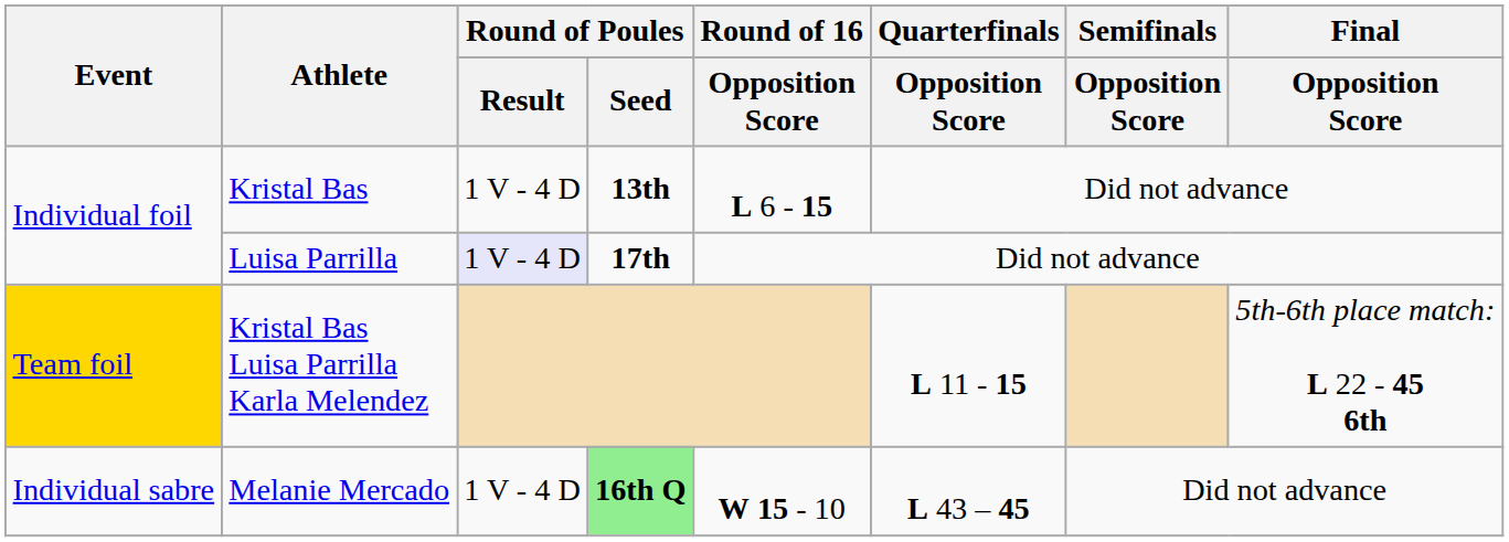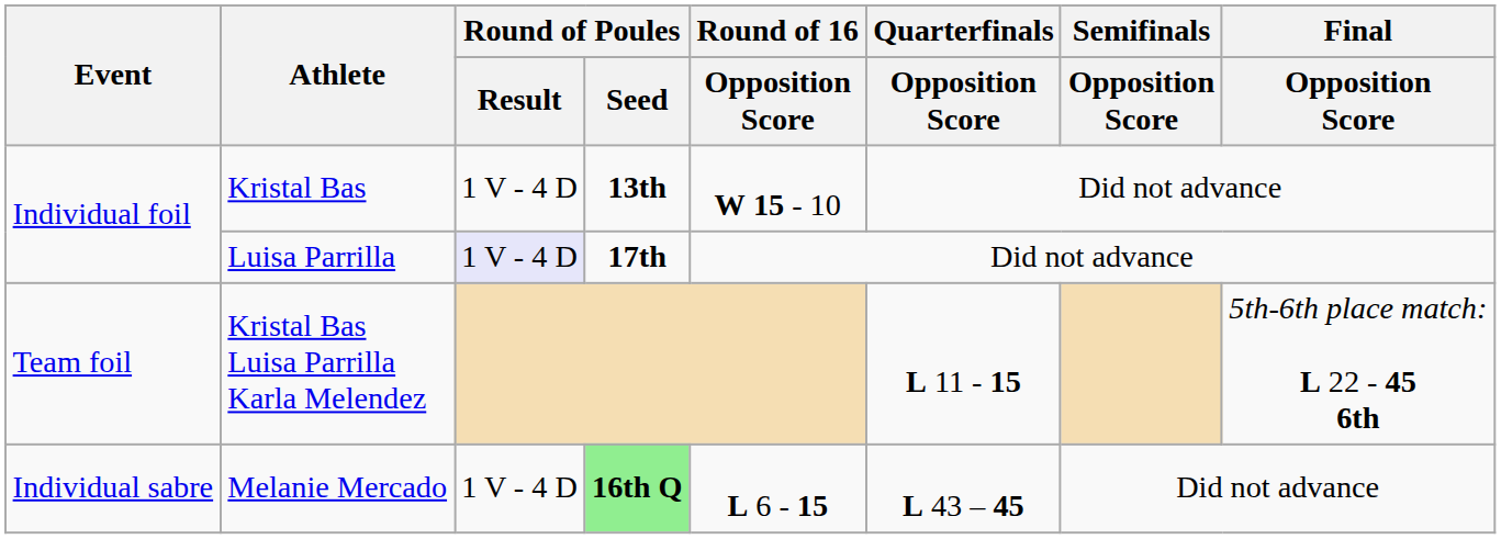 <table class="wikitable" border="1" style="font-size:90%">
 <tr>
 <th rowspan=2>Event</th>
 <th rowspan=2>Athlete</th>
 <th colspan=2>Round of Poules</th>
 <th>Round of 16</th>
 <th>Quarterfinals</th>
 <th>Semifinals</th>
 <th>Final</th>
 </tr>
 <tr>
 <th>Result</th>
 <th>Seed</th>
 <th>Opposition<br>Score</th>
 <th>Opposition<br>Score</th>
 <th>Opposition<br>Score</th>
 <th>Opposition<br>Score</th>
 </tr>
 <tr>
 <td rowspan=2><a href='#'>Individual foil</a></td>
 <td><a href='#'>Kristal Bas</a></td>
 <td align=center>1 V - 4 D</td>
 <td align=center><strong>13th</strong></td>
-<td align=center><br><strong>L</strong> 6 - <strong>15</strong></td>
+<td align=center><br><strong>W</strong> <strong>15</strong> - 10</td>
 <td align=center colspan="7">Did not advance</td>
 </tr>
 <tr>
 <td><a href='#'>Luisa Parrilla</a></td>
 <td align=center style="background: lavender;">1 V - 4 D</td>
 <td align=center><strong>17th</strong></td>
 <td align=center colspan="7">Did not advance</td>
 </tr>
 <tr>
-<td style="background: gold;"><a href='#'>Team foil</a></td>
+<td><a href='#'>Team foil</a></td>
 <td><a href='#'>Kristal Bas</a><br><a href='#'>Luisa Parrilla</a><br><a href='#'>Karla Melendez</a></td>
 <td align=center bgcolor=wheat colspan=3></td>
 <td align=center><br><strong>L</strong> 11 - <strong>15</strong></td>
 <td align=center bgcolor=wheat></td>
 <td align=center><em>5th-6th place match:</em><br><br><strong>L</strong> 22 - <strong>45</strong><br><strong>6th</strong></td>
 </tr>
 <tr>
 <td><a href='#'>Individual sabre</a></td>
 <td><a href='#'>Melanie Mercado</a></td>
 <td align=center>1 V - 4 D</td>
 <td align=center style="background: lightgreen;"><strong>16th Q</strong></td>
-<td align=center><br><strong>W</strong> <strong>15</strong> - 10</td>
+<td align=center><br><strong>L</strong> 6 - <strong>15</strong></td>
 <td align=center><br><strong>L</strong> 43 – <strong>45</strong></td>
 <td align=center colspan="7">Did not advance</td>
 </tr>
 </table>
